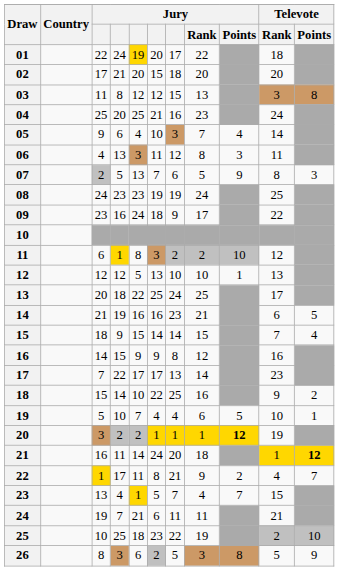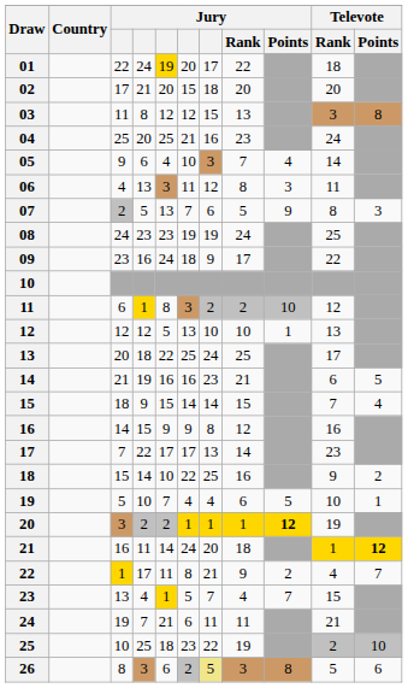 <table class="sortable wikitable collapsible plainrowheaders" style="text-align:center;">
 <tr>
 </tr>
 <tr>
 <th scope="col" rowspan="2">Draw</th>
 <th scope="col" rowspan="2">Country</th>
 <th scope="col" colspan="7">Jury</th>
 <th scope="col" colspan="2">Televote</th>
 </tr>
 <tr>
 <th scope="col"></th>
 <th scope="col"></th>
 <th scope="col"></th>
 <th scope="col"></th>
 <th scope="col"></th>
 <th scope="col">Rank</th>
 <th scope="col">Points</th>
 <th scope="col">Rank</th>
 <th scope="col">Points</th>
 </tr>
 <tr>
 <th scope="row" style="text-align:center;">01</th>
 <td style="text-align:left;"></td>
 <td>22</td>
 <td>24</td>
 <td style="background: gold;">19</td>
 <td>20</td>
 <td>17</td>
 <td>22</td>
 <td style="background:#AAAAAA;"></td>
 <td>18</td>
 <td bgcolor="#AAAAAA"></td>
 </tr>
 <tr>
 <th scope="row" style="text-align:center;">02</th>
 <td style="text-align:left;"></td>
 <td>17</td>
 <td>21</td>
 <td>20</td>
 <td>15</td>
 <td>18</td>
 <td>20</td>
 <td style="background:#AAAAAA;"></td>
 <td>20</td>
 <td bgcolor="#AAAAAA"></td>
 </tr>
 <tr>
 <th scope="row" style="text-align:center;">03</th>
 <td style="text-align:left;"></td>
 <td>11</td>
 <td>8</td>
 <td>12</td>
 <td>12</td>
 <td>15</td>
 <td>13</td>
 <td style="background:#AAAAAA;"></td>
 <td style="background:#CC9966;">3</td>
 <td style="background:#CC9966;">8</td>
 </tr>
 <tr>
 <th scope="row" style="text-align:center;">04</th>
 <td style="text-align:left;"></td>
 <td>25</td>
 <td>20</td>
 <td>25</td>
 <td>21</td>
 <td>16</td>
 <td>23</td>
 <td style="background:#AAAAAA;"></td>
 <td>24</td>
 <td bgcolor="#AAAAAA"></td>
 </tr>
 <tr>
 <th scope="row" style="text-align:center;">05</th>
 <td style="text-align:left;"></td>
 <td>9</td>
 <td>6</td>
 <td>4</td>
 <td>10</td>
 <td style="background:#CC9966;">3</td>
 <td>7</td>
 <td>4</td>
 <td>14</td>
 <td bgcolor="#AAAAAA"></td>
 </tr>
 <tr>
 <th scope="row" style="text-align:center;">06</th>
 <td style="text-align:left;"></td>
 <td>4</td>
 <td>13</td>
 <td style="background:#CC9966;">3</td>
 <td>11</td>
 <td>12</td>
 <td>8</td>
 <td>3</td>
 <td>11</td>
 <td bgcolor="#AAAAAA"></td>
 </tr>
 <tr>
 <th scope="row" style="text-align:center;">07</th>
 <td style="text-align:left;"></td>
 <td style="background:silver;">2</td>
 <td>5</td>
 <td>13</td>
 <td>7</td>
 <td>6</td>
 <td>5</td>
 <td>9</td>
 <td>8</td>
 <td>3</td>
 </tr>
 <tr>
 <th scope="row" style="text-align:center;">08</th>
 <td style="text-align:left;"></td>
 <td>24</td>
 <td>23</td>
 <td>23</td>
 <td>19</td>
 <td>19</td>
 <td>24</td>
 <td style="background:#AAAAAA;"></td>
 <td>25</td>
 <td bgcolor="#AAAAAA"></td>
 </tr>
 <tr>
 <th scope="row" style="text-align:center;">09</th>
 <td style="text-align:left;"></td>
 <td>23</td>
 <td>16</td>
 <td>24</td>
 <td>18</td>
 <td>9</td>
 <td>17</td>
 <td style="background:#AAAAAA;"></td>
 <td>22</td>
 <td bgcolor="#AAAAAA"></td>
 </tr>
 <tr class="sortbottom">
 <th scope="row" style="text-align:center;">10</th>
 <td style="text-align:left;"></td>
 <td style="background:#AAAAAA;"></td>
 <td style="background:#AAAAAA;"></td>
 <td style="background:#AAAAAA;"></td>
 <td style="background:#AAAAAA;"></td>
 <td style="background:#AAAAAA;"></td>
 <td style="background:#AAAAAA;"></td>
 <td style="background:#AAAAAA;"></td>
 <td style="background:#AAAAAA;"></td>
 <td bgcolor="#AAAAAA"></td>
 </tr>
 <tr>
 <th scope="row" style="text-align:center;">11</th>
 <td style="text-align:left;"></td>
 <td>6</td>
 <td style="background:gold;">1</td>
 <td>8</td>
 <td style="background:#CC9966;">3</td>
 <td style="background:silver;">2</td>
 <td style="background:silver;">2</td>
 <td style="background:silver;">10</td>
 <td>12</td>
 <td bgcolor="#AAAAAA"></td>
 </tr>
 <tr>
 <th scope="row" style="text-align:center;">12</th>
 <td style="text-align:left;"></td>
 <td>12</td>
 <td>12</td>
 <td>5</td>
 <td>13</td>
 <td>10</td>
 <td>10</td>
 <td>1</td>
 <td>13</td>
 <td bgcolor="#AAAAAA"></td>
 </tr>
 <tr>
 <th scope="row" style="text-align:center;">13</th>
 <td style="text-align:left;"></td>
 <td>20</td>
 <td>18</td>
 <td>22</td>
 <td>25</td>
 <td>24</td>
 <td>25</td>
 <td style="background:#AAAAAA;"></td>
 <td>17</td>
 <td bgcolor="#AAAAAA"></td>
 </tr>
 <tr>
 <th scope="row" style="text-align:center;">14</th>
 <td style="text-align:left;"></td>
 <td>21</td>
 <td>19</td>
 <td>16</td>
 <td>16</td>
 <td>23</td>
 <td>21</td>
 <td style="background:#AAAAAA;"></td>
 <td>6</td>
 <td>5</td>
 </tr>
 <tr>
 <th scope="row" style="text-align:center;">15</th>
 <td style="text-align:left;"></td>
 <td>18</td>
 <td>9</td>
 <td>15</td>
 <td>14</td>
 <td>14</td>
 <td>15</td>
 <td style="background:#AAAAAA;"></td>
 <td>7</td>
 <td>4</td>
 </tr>
 <tr>
 <th scope="row" style="text-align:center;">16</th>
 <td style="text-align:left;"></td>
 <td>14</td>
 <td>15</td>
 <td>9</td>
 <td>9</td>
 <td>8</td>
 <td>12</td>
 <td style="background:#AAAAAA;"></td>
 <td>16</td>
 <td bgcolor="#AAAAAA"></td>
 </tr>
 <tr>
 <th scope="row" style="text-align:center;">17</th>
 <td style="text-align:left;"></td>
 <td>7</td>
 <td>22</td>
 <td>17</td>
 <td>17</td>
 <td>13</td>
 <td>14</td>
 <td style="background:#AAAAAA;"></td>
 <td>23</td>
 <td bgcolor="#AAAAAA"></td>
 </tr>
 <tr>
 <th scope="row" style="text-align:center;">18</th>
 <td style="text-align:left;"></td>
 <td>15</td>
 <td>14</td>
 <td>10</td>
 <td>22</td>
 <td>25</td>
 <td>16</td>
 <td style="background:#AAAAAA;"></td>
 <td>9</td>
 <td>2</td>
 </tr>
 <tr>
 <th scope="row" style="text-align:center;">19</th>
 <td style="text-align:left;"></td>
 <td>5</td>
 <td>10</td>
 <td>7</td>
 <td>4</td>
 <td>4</td>
 <td>6</td>
 <td>5</td>
 <td>10</td>
 <td>1</td>
 </tr>
 <tr>
 <th scope="row" style="text-align:center;">20</th>
 <td style="text-align:left;"></td>
 <td style="background:#CC9966;">3</td>
 <td style="background:silver;">2</td>
 <td style="background:silver;">2</td>
 <td style="background:gold;">1</td>
 <td style="background:gold;">1</td>
 <td style="background:gold;">1</td>
 <td style="background:gold;"><strong>12</strong></td>
 <td>19</td>
 <td bgcolor="#AAAAAA"></td>
 </tr>
 <tr>
 <th scope="row" style="text-align:center;">21</th>
 <td style="text-align:left;"></td>
 <td>16</td>
 <td>11</td>
 <td>14</td>
 <td>24</td>
 <td>20</td>
 <td>18</td>
 <td style="background:#AAAAAA;"></td>
 <td style="background:gold;">1</td>
 <td style="background:gold;"><strong>12</strong></td>
 </tr>
 <tr>
 <th scope="row" style="text-align:center;">22</th>
 <td style="text-align:left;"></td>
 <td style="background:gold;">1</td>
 <td>17</td>
 <td>11</td>
 <td>8</td>
 <td>21</td>
 <td>9</td>
 <td>2</td>
 <td>4</td>
 <td>7</td>
 </tr>
 <tr>
 <th scope="row" style="text-align:center;">23</th>
 <td style="text-align:left;"></td>
 <td>13</td>
 <td>4</td>
 <td style="background:gold;">1</td>
 <td>5</td>
 <td>7</td>
 <td>4</td>
 <td>7</td>
 <td>15</td>
 <td bgcolor="#AAAAAA"></td>
 </tr>
 <tr>
 <th scope="row" style="text-align:center;">24</th>
 <td style="text-align:left;"></td>
 <td>19</td>
 <td>7</td>
 <td>21</td>
 <td>6</td>
 <td>11</td>
 <td>11</td>
 <td style="background:#AAAAAA;"></td>
 <td>21</td>
 <td bgcolor="#AAAAAA"></td>
 </tr>
 <tr>
 <th scope="row" style="text-align:center;">25</th>
 <td style="text-align:left;"></td>
 <td>10</td>
 <td>25</td>
 <td>18</td>
 <td>23</td>
 <td>22</td>
 <td>19</td>
 <td style="background:#AAAAAA;"></td>
 <td style="background:silver;">2</td>
 <td style="background:silver;">10</td>
 </tr>
 <tr>
 <th scope="row" style="text-align:center;">26</th>
 <td style="text-align:left;"></td>
 <td>8</td>
 <td style="background:#CC9966;">3</td>
 <td>6</td>
 <td style="background:silver;">2</td>
-<td>5</td>
+<td style="background: khaki;">5</td>
 <td style="background:#CC9966;">3</td>
 <td style="background:#CC9966;">8</td>
 <td>5</td>
-<td>9</td>
+<td>6</td>
 </tr>
 </table>
